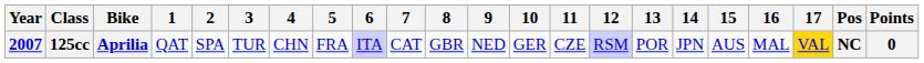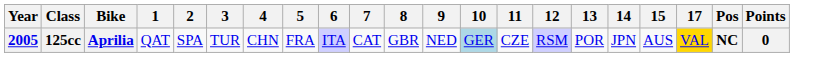 <table class="wikitable" style="text-align:center">
 <tr>
 <th>Year</th>
 <th>Class</th>
 <th>Bike</th>
 <th>1</th>
 <th>2</th>
 <th>3</th>
 <th>4</th>
 <th>5</th>
 <th>6</th>
 <th>7</th>
 <th>8</th>
 <th>9</th>
 <th>10</th>
 <th>11</th>
 <th>12</th>
 <th>13</th>
 <th>14</th>
 <th>15</th>
-<th>16</th>
 <th>17</th>
 <th>Pos</th>
 <th>Points</th>
 </tr>
 <tr>
-<th><a href='#'>2007</a></th>
+<th><a href='#'>2005</a></th>
 <th>125cc</th>
 <th><a href='#'>Aprilia</a></th>
 <td><a href='#'>QAT</a></td>
 <td><a href='#'>SPA</a></td>
 <td><a href='#'>TUR</a></td>
 <td><a href='#'>CHN</a></td>
 <td><a href='#'>FRA</a></td>
 <td style="background:#cfcfff;"><a href='#'>ITA</a><br></td>
 <td><a href='#'>CAT</a></td>
 <td><a href='#'>GBR</a></td>
 <td><a href='#'>NED</a></td>
-<td><a href='#'>GER</a></td>
+<td style="background: lightblue;"><a href='#'>GER</a></td>
 <td><a href='#'>CZE</a></td>
 <td style="background:#cfcfff;"><a href='#'>RSM</a><br></td>
 <td><a href='#'>POR</a></td>
 <td><a href='#'>JPN</a></td>
 <td><a href='#'>AUS</a></td>
-<td><a href='#'>MAL</a></td>
 <td style="background: gold;"><a href='#'>VAL</a></td>
 <th>NC</th>
 <th>0</th>
 </tr>
 </table>
